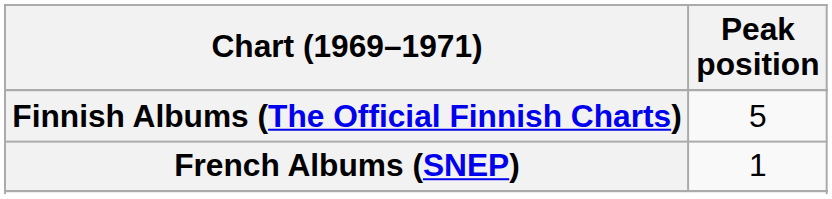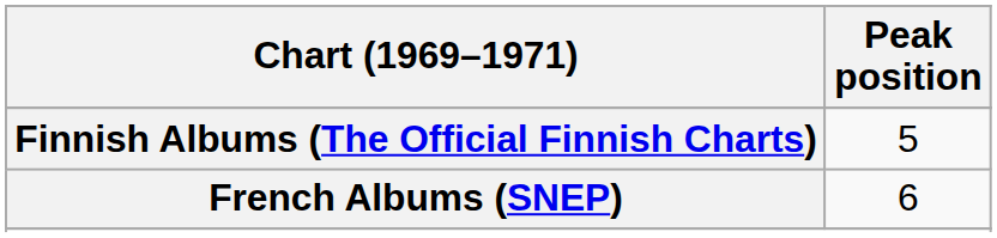 <table class="wikitable sortable plainrowheaders" style="text-align:center">
 <tr>
 <th scope="col">Chart (1969–1971)</th>
 <th scope="col">Peak<br> position</th>
 </tr>
 <tr>
 </tr>
 <tr>
 </tr>
 <tr>
 <th scope="row">Finnish Albums (<a href='#'>The Official Finnish Charts</a>)</th>
 <td align="center">5</td>
 </tr>
 <tr>
 <th scope="row">French Albums (<a href='#'>SNEP</a>)</th>
-<td align="center">1</td>
+<td align="center">6</td>
 </tr>
 <tr>
 </tr>
 <tr>
 </tr>
 <tr>
 </tr>
 <tr>
 </tr>
 </table>
